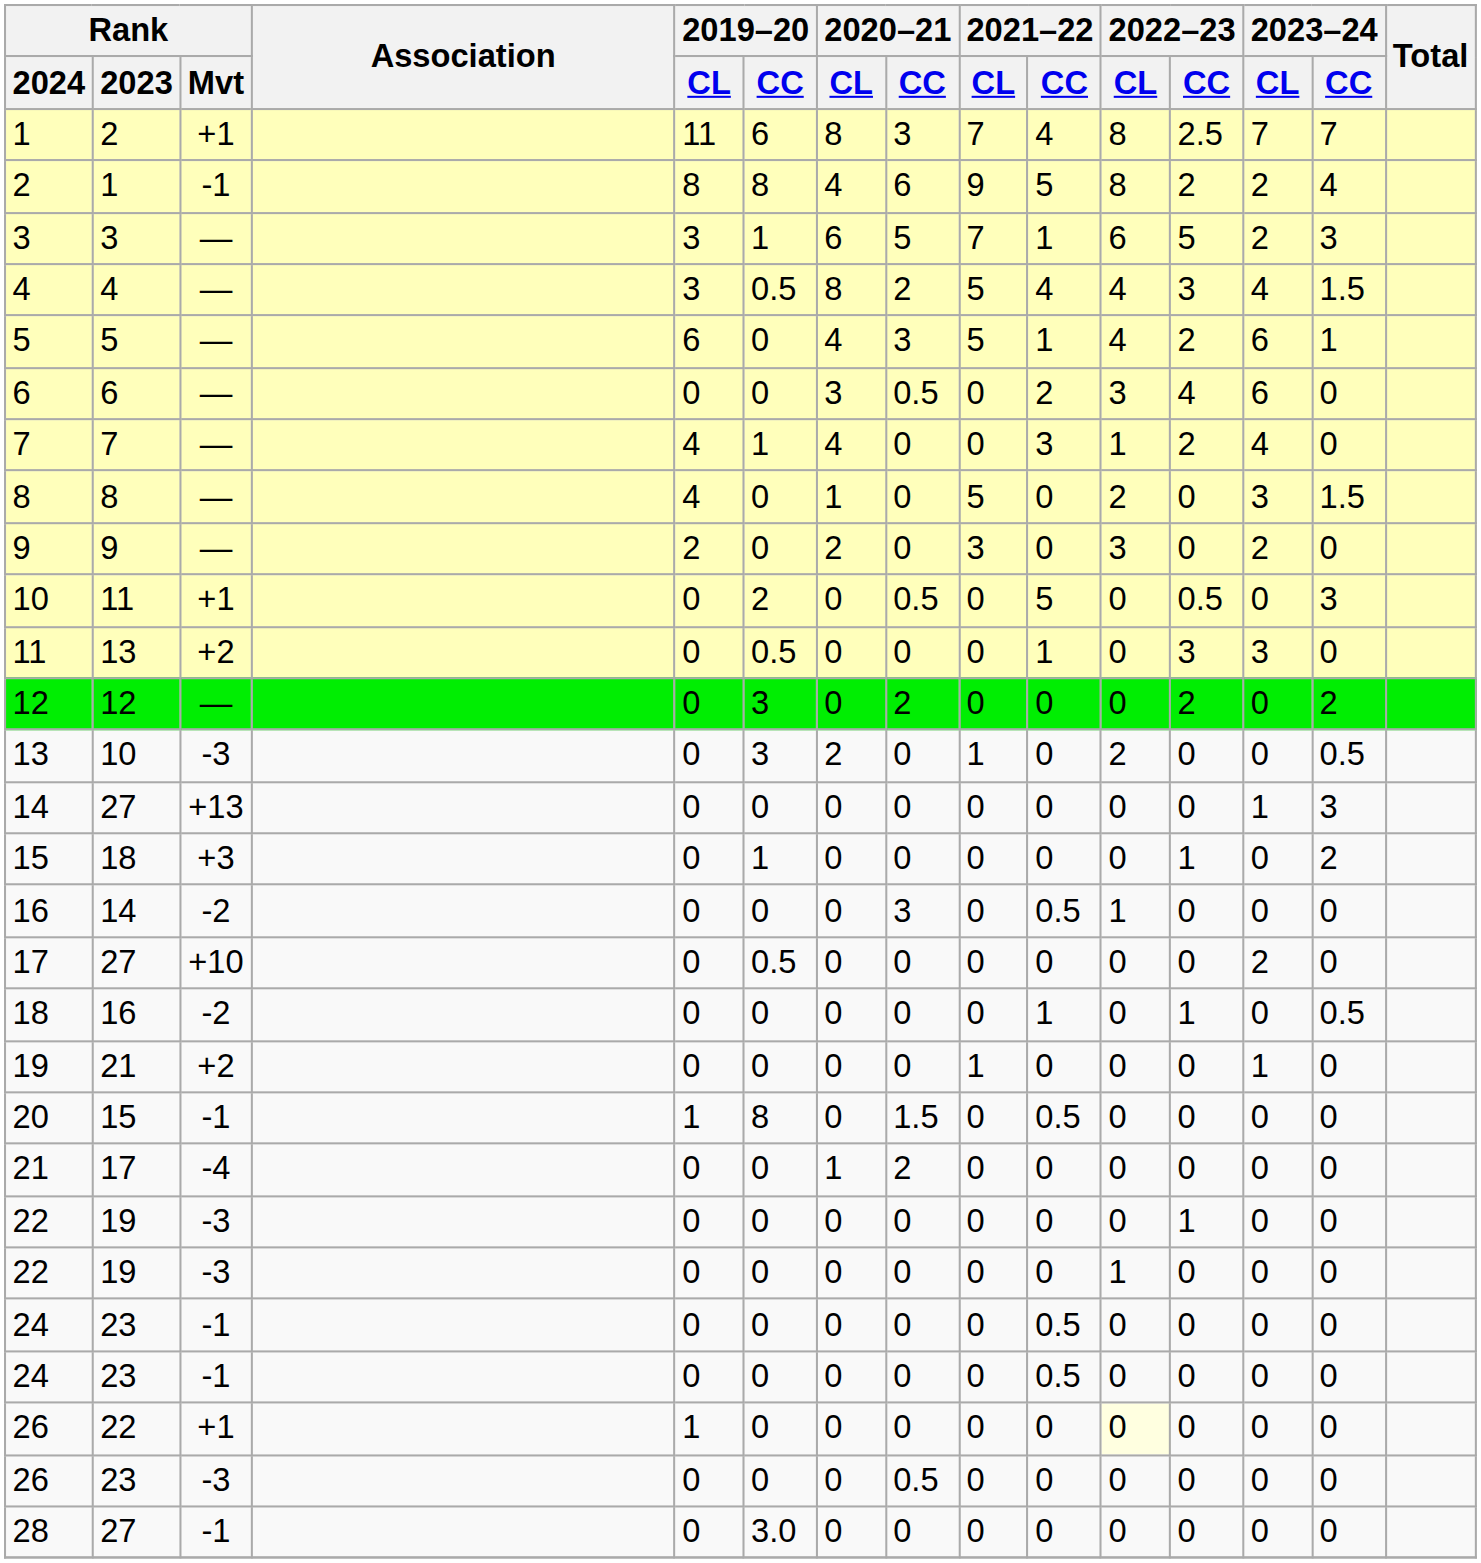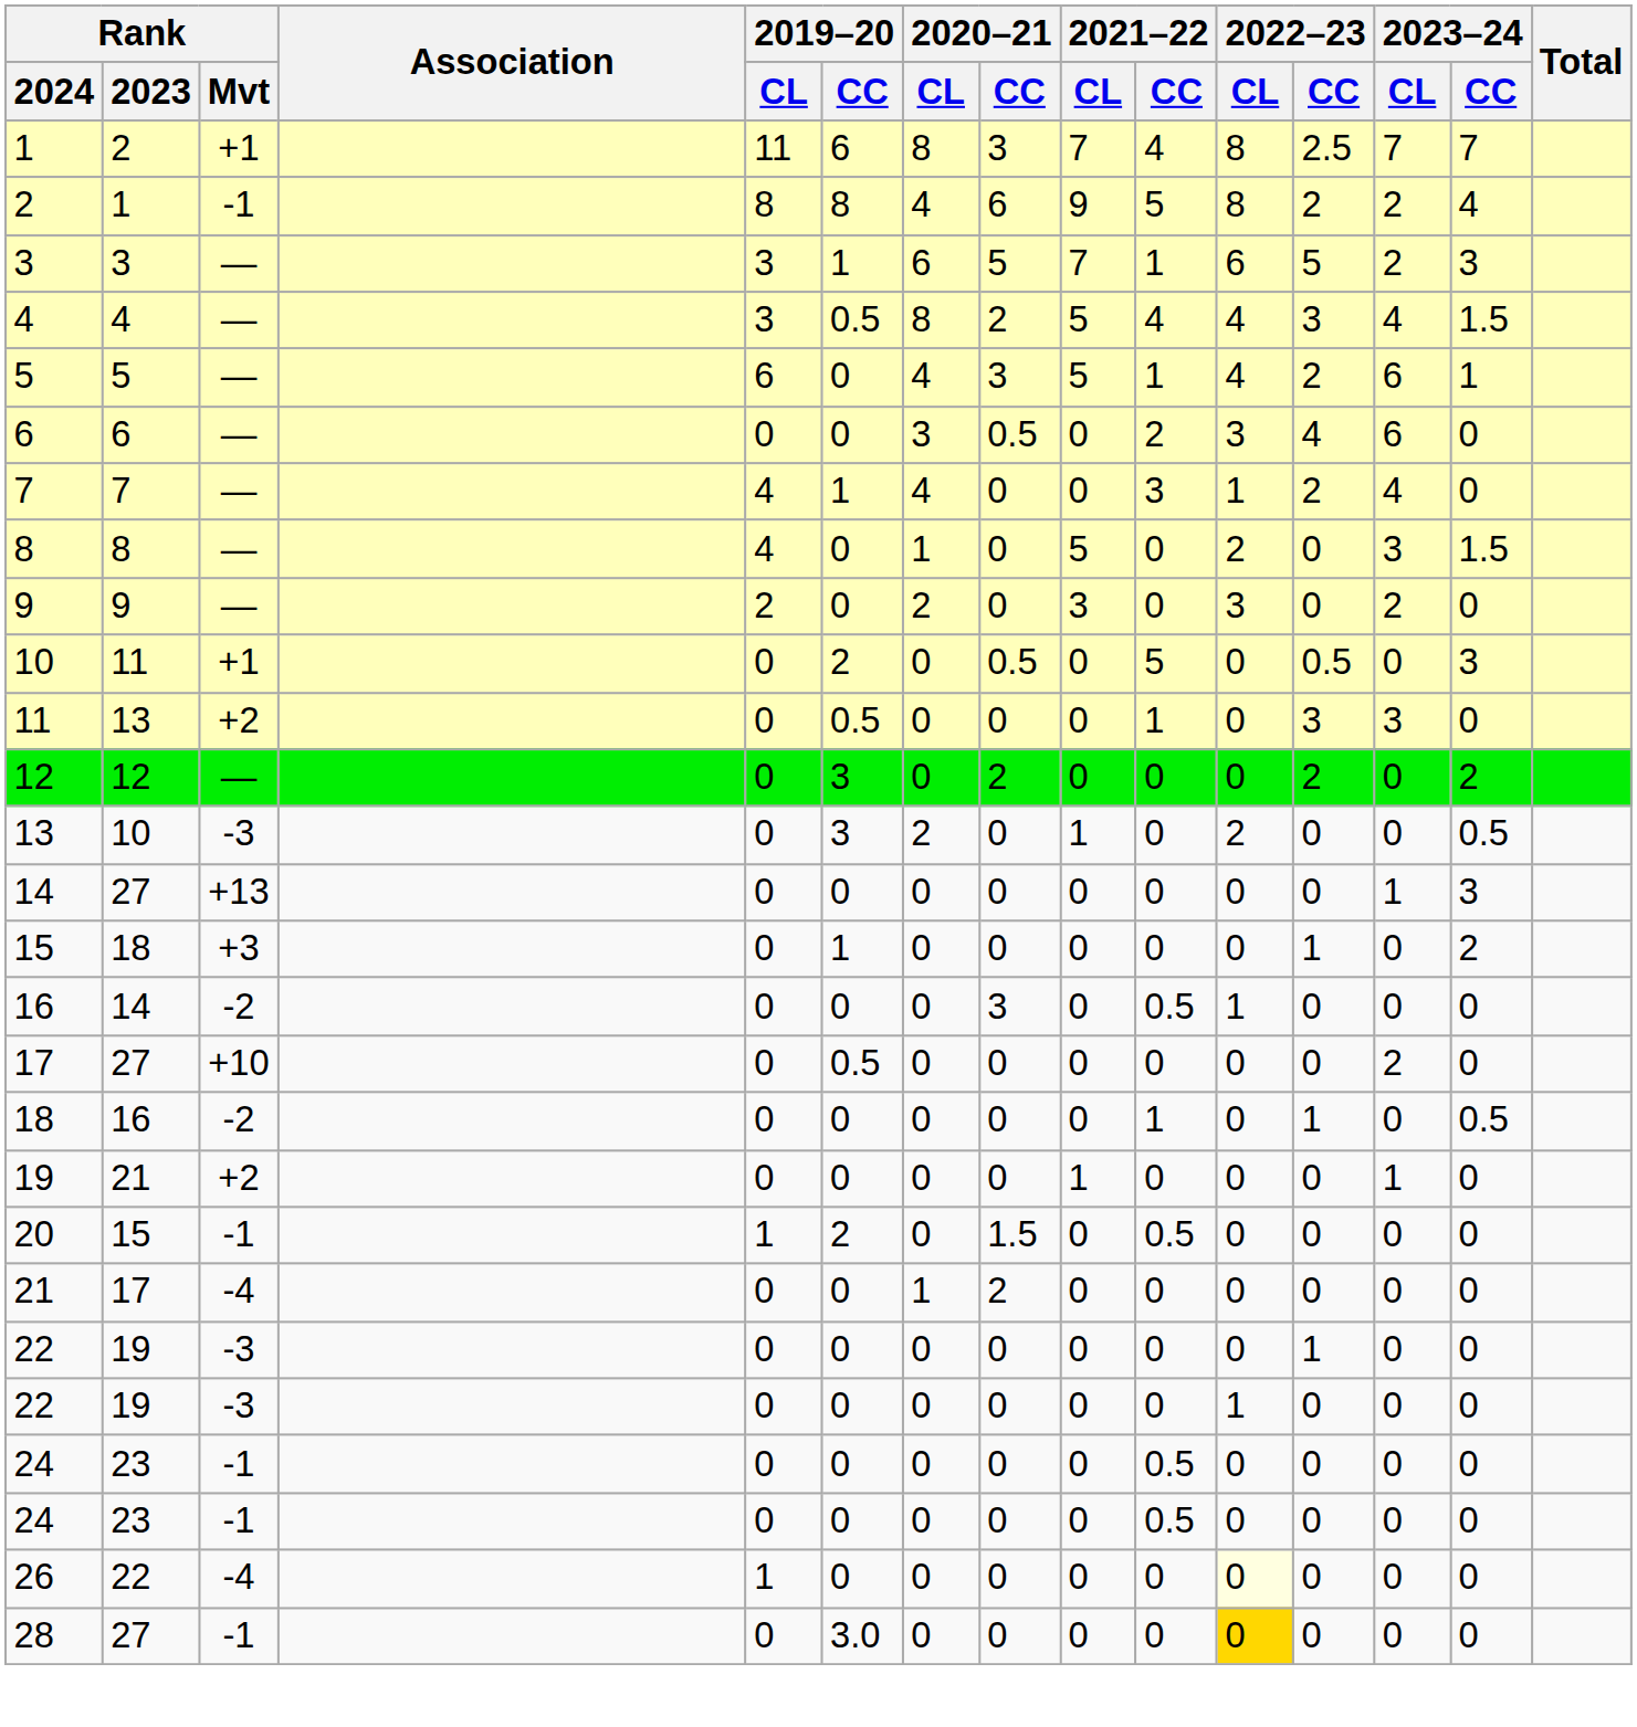 <table class="wikitable">
 <tr>
 <th colspan=3>Rank</th>
 <th rowspan=2 width=200>Association</th>
 <th colspan=2>2019–20<br></th>
 <th colspan=2>2020–21<br></th>
 <th colspan=2>2021–22<br></th>
 <th colspan=2>2022–23<br></th>
 <th colspan=2>2023–24<br></th>
 <th rowspan=2>Total</th>
 </tr>
 <tr>
 <th>2024</th>
 <th>2023</th>
 <th>Mvt</th>
 <th><a href='#'>CL</a></th>
 <th><a href='#'>CC</a></th>
 <th><a href='#'>CL</a></th>
 <th><a href='#'>CC</a></th>
 <th><a href='#'>CL</a></th>
 <th><a href='#'>CC</a></th>
 <th><a href='#'>CL</a></th>
 <th><a href='#'>CC</a></th>
 <th><a href='#'>CL</a></th>
 <th><a href='#'>CC</a></th>
 </tr>
 <tr bgcolor=#FFFFBB>
 <td>1</td>
 <td>2</td>
 <td align=center> +1</td>
 <td></td>
 <td>11</td>
 <td>6</td>
 <td>8</td>
 <td>3</td>
 <td>7</td>
 <td>4</td>
 <td>8</td>
 <td>2.5</td>
 <td>7</td>
 <td>7</td>
 <td><strong></strong></td>
 </tr>
 <tr bgcolor=#FFFFBB>
 <td>2</td>
 <td>1</td>
 <td align=center> -1</td>
 <td></td>
 <td>8</td>
 <td>8</td>
 <td>4</td>
 <td>6</td>
 <td>9</td>
 <td>5</td>
 <td>8</td>
 <td>2</td>
 <td>2</td>
 <td>4</td>
 <td><strong></strong></td>
 </tr>
 <tr bgcolor=#FFFFBB>
 <td>3</td>
 <td>3</td>
 <td align=center> —</td>
 <td></td>
 <td>3</td>
 <td>1</td>
 <td>6</td>
 <td>5</td>
 <td>7</td>
 <td>1</td>
 <td>6</td>
 <td>5</td>
 <td>2</td>
 <td>3</td>
 <td><strong></strong></td>
 </tr>
 <tr bgcolor=#FFFFBB>
 <td>4</td>
 <td>4</td>
 <td align=center> —</td>
 <td></td>
 <td>3</td>
 <td>0.5</td>
 <td>8</td>
 <td>2</td>
 <td>5</td>
 <td>4</td>
 <td>4</td>
 <td>3</td>
 <td>4</td>
 <td>1.5</td>
 <td><strong></strong></td>
 </tr>
 <tr bgcolor=#FFFFBB>
 <td>5</td>
 <td>5</td>
 <td align=center> —</td>
 <td></td>
 <td>6</td>
 <td>0</td>
 <td>4</td>
 <td>3</td>
 <td>5</td>
 <td>1</td>
 <td>4</td>
 <td>2</td>
 <td>6</td>
 <td>1</td>
 <td><strong></strong></td>
 </tr>
 <tr bgcolor=#FFFFBB>
 <td>6</td>
 <td>6</td>
 <td align=center> —</td>
 <td></td>
 <td>0</td>
 <td>0</td>
 <td>3</td>
 <td>0.5</td>
 <td>0</td>
 <td>2</td>
 <td>3</td>
 <td>4</td>
 <td>6</td>
 <td>0</td>
 <td><strong></strong></td>
 </tr>
 <tr bgcolor=#FFFFBB>
 <td>7</td>
 <td>7</td>
 <td align=center> —</td>
 <td></td>
 <td>4</td>
 <td>1</td>
 <td>4</td>
 <td>0</td>
 <td>0</td>
 <td>3</td>
 <td>1</td>
 <td>2</td>
 <td>4</td>
 <td>0</td>
 <td><strong></strong></td>
 </tr>
 <tr bgcolor=#FFFFBB>
 <td>8</td>
 <td>8</td>
 <td align=center> —</td>
 <td></td>
 <td>4</td>
 <td>0</td>
 <td>1</td>
 <td>0</td>
 <td>5</td>
 <td>0</td>
 <td>2</td>
 <td>0</td>
 <td>3</td>
 <td>1.5</td>
 <td><strong></strong></td>
 </tr>
 <tr bgcolor=#FFFFBB>
 <td>9</td>
 <td>9</td>
 <td align=center> —</td>
 <td></td>
 <td>2</td>
 <td>0</td>
 <td>2</td>
 <td>0</td>
 <td>3</td>
 <td>0</td>
 <td>3</td>
 <td>0</td>
 <td>2</td>
 <td>0</td>
 <td><strong></strong></td>
 </tr>
 <tr bgcolor=#FFFFBB>
 <td>10</td>
 <td>11</td>
 <td align=center> +1</td>
 <td></td>
 <td>0</td>
 <td>2</td>
 <td>0</td>
 <td>0.5</td>
 <td>0</td>
 <td>5</td>
 <td>0</td>
 <td>0.5</td>
 <td>0</td>
 <td>3</td>
 <td><strong></strong></td>
 </tr>
 <tr bgcolor=#FFFFBB>
 <td>11</td>
 <td>13</td>
 <td align=center> +2</td>
 <td></td>
 <td>0</td>
 <td>0.5</td>
 <td>0</td>
 <td>0</td>
 <td>0</td>
 <td>1</td>
 <td>0</td>
 <td>3</td>
 <td>3</td>
 <td>0</td>
 <td><strong></strong></td>
 </tr>
 <tr bgcolor=green2>
 <td>12</td>
 <td>12</td>
 <td align=center> —</td>
 <td></td>
 <td>0</td>
 <td>3</td>
 <td>0</td>
 <td>2</td>
 <td>0</td>
 <td>0</td>
 <td>0</td>
 <td>2</td>
 <td>0</td>
 <td>2</td>
 <td><strong></strong></td>
 </tr>
 <tr>
 <td>13</td>
 <td>10</td>
 <td align=center> -3</td>
 <td></td>
 <td>0</td>
 <td>3</td>
 <td>2</td>
 <td>0</td>
 <td>1</td>
 <td>0</td>
 <td>2</td>
 <td>0</td>
 <td>0</td>
 <td>0.5</td>
 <td><strong></strong></td>
 </tr>
 <tr>
 <td>14</td>
 <td>27</td>
 <td align=center> +13</td>
 <td></td>
 <td>0</td>
 <td>0</td>
 <td>0</td>
 <td>0</td>
 <td>0</td>
 <td>0</td>
 <td>0</td>
 <td>0</td>
 <td>1</td>
 <td>3</td>
 <td><strong></strong></td>
 </tr>
 <tr>
 <td>15</td>
 <td>18</td>
 <td align=center> +3</td>
 <td></td>
 <td>0</td>
 <td>1</td>
 <td>0</td>
 <td>0</td>
 <td>0</td>
 <td>0</td>
 <td>0</td>
 <td>1</td>
 <td>0</td>
 <td>2</td>
 <td><strong></strong></td>
 </tr>
 <tr>
 <td>16</td>
 <td>14</td>
 <td align=center> -2</td>
 <td></td>
 <td>0</td>
 <td>0</td>
 <td>0</td>
 <td>3</td>
 <td>0</td>
 <td>0.5</td>
 <td>1</td>
 <td>0</td>
 <td>0</td>
 <td>0</td>
 <td><strong></strong></td>
 </tr>
 <tr>
 <td>17</td>
 <td>27</td>
 <td align=center> +10</td>
 <td></td>
 <td>0</td>
 <td>0.5</td>
 <td>0</td>
 <td>0</td>
 <td>0</td>
 <td>0</td>
 <td>0</td>
 <td>0</td>
 <td>2</td>
 <td>0</td>
 <td><strong></strong></td>
 </tr>
 <tr>
 <td>18</td>
 <td>16</td>
 <td align=center> -2</td>
 <td></td>
 <td>0</td>
 <td>0</td>
 <td>0</td>
 <td>0</td>
 <td>0</td>
 <td>1</td>
 <td>0</td>
 <td>1</td>
 <td>0</td>
 <td>0.5</td>
 <td><strong></strong></td>
 </tr>
 <tr>
 <td>19</td>
 <td>21</td>
 <td align=center> +2</td>
 <td></td>
 <td>0</td>
 <td>0</td>
 <td>0</td>
 <td>0</td>
 <td>1</td>
 <td>0</td>
 <td>0</td>
 <td>0</td>
 <td>1</td>
 <td>0</td>
 <td><strong></strong></td>
 </tr>
 <tr>
 <td>20</td>
 <td>15</td>
 <td align=center> -1</td>
 <td></td>
 <td>1</td>
-<td>8</td>
+<td>2</td>
 <td>0</td>
 <td>1.5</td>
 <td>0</td>
 <td>0.5</td>
 <td>0</td>
 <td>0</td>
 <td>0</td>
 <td>0</td>
 <td><strong></strong></td>
 </tr>
 <tr>
 <td>21</td>
 <td>17</td>
 <td align=center> -4</td>
 <td></td>
 <td>0</td>
 <td>0</td>
 <td>1</td>
 <td>2</td>
 <td>0</td>
 <td>0</td>
 <td>0</td>
 <td>0</td>
 <td>0</td>
 <td>0</td>
 <td><strong></strong></td>
 </tr>
 <tr>
 <td>22</td>
 <td>19</td>
 <td align=center> -3</td>
 <td></td>
 <td>0</td>
 <td>0</td>
 <td>0</td>
 <td>0</td>
 <td>0</td>
 <td>0</td>
 <td>0</td>
 <td>1</td>
 <td>0</td>
 <td>0</td>
 <td><strong></strong></td>
 </tr>
 <tr>
 <td>22</td>
 <td>19</td>
 <td align=center> -3</td>
 <td></td>
 <td>0</td>
 <td>0</td>
 <td>0</td>
 <td>0</td>
 <td>0</td>
 <td>0</td>
 <td>1</td>
 <td>0</td>
 <td>0</td>
 <td>0</td>
 <td><strong></strong></td>
 </tr>
 <tr>
 <td>24</td>
 <td>23</td>
 <td align=center> -1</td>
 <td></td>
 <td>0</td>
 <td>0</td>
 <td>0</td>
 <td>0</td>
 <td>0</td>
 <td>0.5</td>
 <td>0</td>
 <td>0</td>
 <td>0</td>
 <td>0</td>
 <td><strong></strong></td>
 </tr>
 <tr>
 <td>24</td>
 <td>23</td>
 <td align=center> -1</td>
 <td></td>
 <td>0</td>
 <td>0</td>
 <td>0</td>
 <td>0</td>
 <td>0</td>
 <td>0.5</td>
 <td>0</td>
 <td>0</td>
 <td>0</td>
 <td>0</td>
 <td><strong></strong></td>
 </tr>
 <tr>
 <td>26</td>
 <td>22</td>
-<td align=center> +1</td>
+<td align=center> -4</td>
 <td></td>
 <td>1</td>
 <td>0</td>
 <td>0</td>
 <td>0</td>
 <td>0</td>
 <td>0</td>
 <td style="background: lightyellow;">0</td>
-<td>0</td>
-<td>0</td>
-<td>0</td>
-<td><strong></strong></td>
-</tr>
-<tr>
-<td>26</td>
-<td>23</td>
-<td align=center> -3</td>
-<td></td>
-<td>0</td>
-<td>0</td>
-<td>0</td>
-<td>0.5</td>
-<td>0</td>
-<td>0</td>
-<td>0</td>
 <td>0</td>
 <td>0</td>
 <td>0</td>
 <td><strong></strong></td>
 </tr>
 <tr>
 <td>28</td>
 <td>27</td>
 <td align=center> -1</td>
 <td></td>
 <td>0</td>
 <td>3.0</td>
 <td>0</td>
 <td>0</td>
 <td>0</td>
 <td>0</td>
-<td>0</td>
+<td style="background: gold;">0</td>
 <td>0</td>
 <td>0</td>
 <td>0</td>
 <td><strong></strong></td>
 </tr>
 <tr>
 </tr>
 </table>
